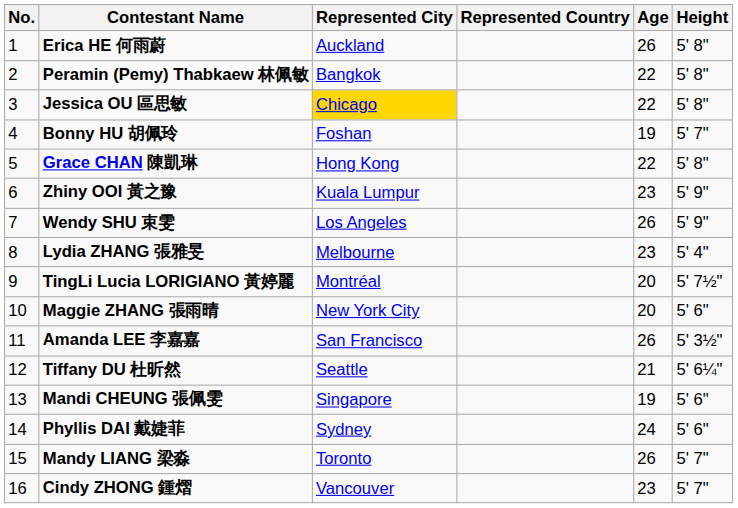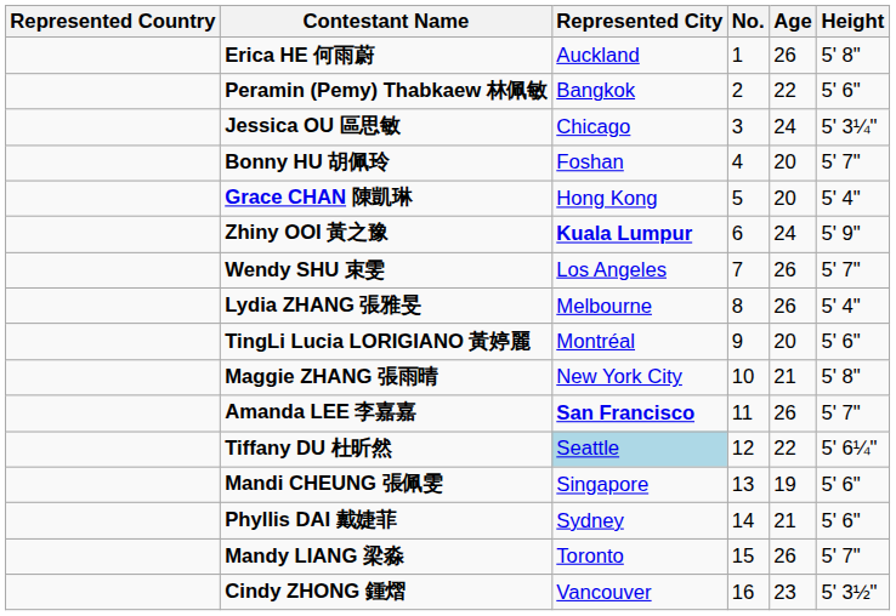 <table class="sortable wikitable">
 <tr>
-<th>No.</th>
+<th>Represented Country</th>
 <th>Contestant Name</th>
 <th>Represented City</th>
-<th>Represented Country</th>
+<th>No.</th>
 <th>Age</th>
 <th>Height</th>
 </tr>
 <tr>
-<td>1</td>
+<td></td>
 <td><strong>Erica HE 何雨蔚</strong></td>
 <td><a href='#'>Auckland</a></td>
-<td></td>
+<td>1</td>
 <td>26</td>
 <td>5' 8"</td>
 </tr>
 <tr>
-<td>2</td>
+<td></td>
 <td><strong>Peramin (Pemy) Thabkaew 林佩敏</strong></td>
 <td><a href='#'>Bangkok</a></td>
-<td></td>
+<td>2</td>
 <td>22</td>
-<td>5' 8"</td>
+<td>5' 6"</td>
 </tr>
 <tr>
+<td></td>
+<td><strong>Jessica OU 區思敏</strong></td>
+<td><a href='#'>Chicago</a></td>
 <td>3</td>
-<td><strong>Jessica OU 區思敏</strong></td>
-<td style="background: gold;"><a href='#'>Chicago</a></td>
-<td></td>
-<td>22</td>
-<td>5' 8"</td>
+<td>24</td>
+<td>5' 3¼"</td>
 </tr>
 <tr>
-<td>4</td>
+<td></td>
 <td><strong>Bonny HU 胡佩玲</strong></td>
 <td><a href='#'>Foshan</a></td>
-<td></td>
-<td>19</td>
+<td>4</td>
+<td>20</td>
 <td>5' 7"</td>
 </tr>
 <tr>
-<td>5</td>
+<td></td>
 <td><strong><a href='#'>Grace CHAN</a> 陳凱琳</strong></td>
 <td><a href='#'>Hong Kong</a></td>
-<td></td>
-<td>22</td>
-<td>5' 8"</td>
+<td>5</td>
+<td>20</td>
+<td>5' 4"</td>
 </tr>
 <tr>
+<td></td>
+<td><strong>Zhiny OOI 黃之豫</strong></td>
+<td><strong><a href='#'>Kuala Lumpur</a></strong></td>
 <td>6</td>
-<td><strong>Zhiny OOI 黃之豫</strong></td>
-<td><a href='#'>Kuala Lumpur</a></td>
-<td></td>
-<td>23</td>
+<td>24</td>
 <td>5' 9"</td>
 </tr>
 <tr>
-<td>7</td>
+<td></td>
 <td><strong>Wendy SHU 束雯</strong></td>
 <td><a href='#'>Los Angeles</a></td>
-<td></td>
+<td>7</td>
 <td>26</td>
-<td>5' 9"</td>
+<td>5' 7"</td>
 </tr>
 <tr>
-<td>8</td>
+<td></td>
 <td><strong>Lydia ZHANG 張雅旻</strong></td>
 <td><a href='#'>Melbourne</a></td>
-<td></td>
-<td>23</td>
+<td>8</td>
+<td>26</td>
 <td>5' 4"</td>
 </tr>
 <tr>
-<td>9</td>
+<td></td>
 <td><strong>TingLi Lucia LORIGIANO 黃婷麗</strong></td>
 <td><a href='#'>Montréal</a></td>
-<td></td>
-<td>20</td>
-<td>5' 7½"</td>
-</tr>
-<tr>
-<td>10</td>
-<td><strong>Maggie ZHANG 張雨晴</strong></td>
-<td><a href='#'>New York City</a></td>
-<td></td>
+<td>9</td>
 <td>20</td>
 <td>5' 6"</td>
 </tr>
 <tr>
-<td>11</td>
-<td><strong>Amanda LEE 李嘉嘉</strong></td>
-<td><a href='#'>San Francisco</a></td>
 <td></td>
-<td>26</td>
-<td>5' 3½"</td>
+<td><strong>Maggie ZHANG 張雨晴</strong></td>
+<td><a href='#'>New York City</a></td>
+<td>10</td>
+<td>21</td>
+<td>5' 8"</td>
 </tr>
 <tr>
+<td></td>
+<td><strong>Amanda LEE 李嘉嘉</strong></td>
+<td><strong><a href='#'>San Francisco</a></strong></td>
+<td>11</td>
+<td>26</td>
+<td>5' 7"</td>
+</tr>
+<tr>
+<td></td>
+<td><strong>Tiffany DU 杜昕然</strong></td>
+<td style="background: lightblue;"><a href='#'>Seattle</a></td>
 <td>12</td>
-<td><strong>Tiffany DU 杜昕然</strong></td>
-<td><a href='#'>Seattle</a></td>
-<td></td>
-<td>21</td>
+<td>22</td>
 <td>5' 6¼"</td>
 </tr>
 <tr>
-<td>13</td>
+<td></td>
 <td><strong>Mandi CHEUNG 張佩雯</strong></td>
 <td><a href='#'>Singapore</a></td>
-<td></td>
+<td>13</td>
 <td>19</td>
 <td>5' 6"</td>
 </tr>
 <tr>
-<td>14</td>
+<td></td>
 <td><strong>Phyllis DAI 戴婕菲</strong></td>
 <td><a href='#'>Sydney</a></td>
-<td></td>
-<td>24</td>
+<td>14</td>
+<td>21</td>
 <td>5' 6"</td>
 </tr>
 <tr>
-<td>15</td>
+<td></td>
 <td><strong>Mandy LIANG 梁淼</strong></td>
 <td><a href='#'>Toronto</a></td>
-<td></td>
+<td>15</td>
 <td>26</td>
 <td>5' 7"</td>
 </tr>
 <tr>
-<td>16</td>
+<td></td>
 <td><strong>Cindy ZHONG 鍾熠</strong></td>
 <td><a href='#'>Vancouver</a></td>
-<td></td>
+<td>16</td>
 <td>23</td>
-<td>5' 7"</td>
+<td>5' 3½"</td>
 </tr>
 </table>
